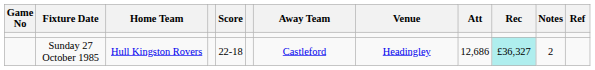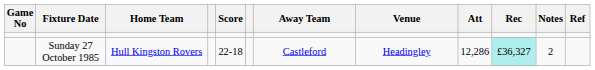 <table class="wikitable" style="text-align:center;">
 <tr>
 <th width=20 abbr="No">Game No</th>
 <th width=100 abbr="Date">Fixture Date</th>
 <th width=150 abbr="Home Team">Home Team</th>
 <th width=5 abbr="space"></th>
 <th width=20 abbr="Score">Score</th>
 <th width=5 abbr="space"></th>
 <th width=150 abbr="Away Team">Away Team</th>
 <th width=150 abbr="Venue">Venue</th>
 <th width=45 abbr="Att">Att</th>
 <th width=60 abbr="Rec">Rec</th>
 <th width=20 abbr="Notes">Notes</th>
 <th width=30 abbr="Ref">Ref</th>
 </tr>
 <tr>
 <td></td>
 <td></td>
 <td></td>
 <td></td>
 <td></td>
 <td></td>
 <td></td>
 <td></td>
 <td></td>
 <td></td>
 <td></td>
 </tr>
 <tr>
 <td></td>
 <td>Sunday 27 October 1985</td>
 <td><a href='#'>Hull Kingston Rovers</a></td>
 <td></td>
 <td>22-18</td>
 <td></td>
 <td><a href='#'>Castleford</a></td>
 <td><a href='#'>Headingley</a></td>
-<td>12,686</td>
+<td>12,286</td>
 <td style="background: paleturquoise;">£36,327</td>
 <td>2</td>
 <td></td>
 </tr>
 </table>
